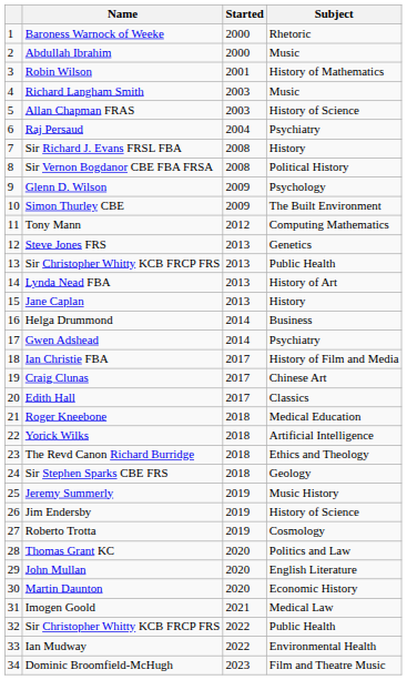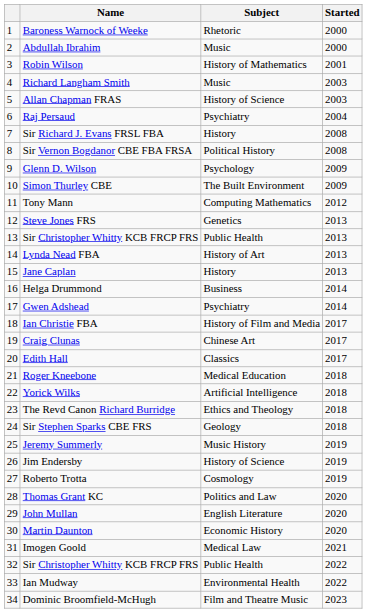 <table class="wikitable">
 <tr>
 <th></th>
 <th>Name</th>
+<th>Subject</th>
 <th>Started</th>
-<th>Subject</th>
 </tr>
 <tr>
 <td>1</td>
 <td><a href='#'>Baroness Warnock of Weeke</a></td>
+<td>Rhetoric</td>
 <td>2000</td>
-<td>Rhetoric</td>
 </tr>
 <tr>
 <td>2</td>
 <td><a href='#'>Abdullah Ibrahim</a></td>
+<td>Music</td>
 <td>2000</td>
-<td>Music</td>
 </tr>
 <tr>
 <td>3</td>
 <td><a href='#'>Robin Wilson</a></td>
+<td>History of Mathematics</td>
 <td>2001</td>
-<td>History of Mathematics</td>
 </tr>
 <tr>
 <td>4</td>
 <td><a href='#'>Richard Langham Smith</a></td>
+<td>Music</td>
 <td>2003</td>
-<td>Music</td>
 </tr>
 <tr>
 <td>5</td>
 <td><a href='#'>Allan Chapman</a> FRAS</td>
+<td>History of Science</td>
 <td>2003</td>
-<td>History of Science</td>
 </tr>
 <tr>
 <td>6</td>
 <td><a href='#'>Raj Persaud</a></td>
+<td>Psychiatry</td>
 <td>2004</td>
-<td>Psychiatry</td>
 </tr>
 <tr>
 <td>7</td>
 <td>Sir <a href='#'>Richard J. Evans</a> FRSL FBA</td>
+<td>History</td>
 <td>2008</td>
-<td>History</td>
 </tr>
 <tr>
 <td>8</td>
 <td>Sir <a href='#'>Vernon Bogdanor</a> CBE FBA FRSA</td>
+<td>Political History</td>
 <td>2008</td>
-<td>Political History</td>
 </tr>
 <tr>
 <td>9</td>
 <td><a href='#'>Glenn D. Wilson</a></td>
+<td>Psychology</td>
 <td>2009</td>
-<td>Psychology</td>
 </tr>
 <tr>
 <td>10</td>
 <td><a href='#'>Simon Thurley</a> CBE</td>
+<td>The Built Environment</td>
 <td>2009</td>
-<td>The Built Environment</td>
 </tr>
 <tr>
 <td>11</td>
 <td>Tony Mann</td>
+<td>Computing Mathematics</td>
 <td>2012</td>
-<td>Computing Mathematics</td>
 </tr>
 <tr>
 <td>12</td>
 <td><a href='#'>Steve Jones</a> FRS</td>
+<td>Genetics</td>
 <td>2013</td>
-<td>Genetics</td>
 </tr>
 <tr>
 <td>13</td>
 <td>Sir <a href='#'>Christopher Whitty</a> KCB FRCP FRS</td>
+<td>Public Health</td>
 <td>2013</td>
-<td>Public Health</td>
 </tr>
 <tr>
 <td>14</td>
 <td><a href='#'>Lynda Nead</a> FBA</td>
+<td>History of Art</td>
 <td>2013</td>
-<td>History of Art</td>
 </tr>
 <tr>
 <td>15</td>
 <td><a href='#'>Jane Caplan</a></td>
+<td>History</td>
 <td>2013</td>
-<td>History</td>
 </tr>
 <tr>
 <td>16</td>
 <td>Helga Drummond</td>
+<td>Business</td>
 <td>2014</td>
-<td>Business</td>
 </tr>
 <tr>
 <td>17</td>
 <td><a href='#'>Gwen Adshead</a></td>
+<td>Psychiatry</td>
 <td>2014</td>
-<td>Psychiatry</td>
 </tr>
 <tr>
 <td>18</td>
 <td><a href='#'>Ian Christie</a> FBA</td>
+<td>History of Film and Media</td>
 <td>2017</td>
-<td>History of Film and Media</td>
 </tr>
 <tr>
 <td>19</td>
 <td><a href='#'>Craig Clunas</a></td>
+<td>Chinese Art</td>
 <td>2017</td>
-<td>Chinese Art</td>
 </tr>
 <tr>
 <td>20</td>
 <td><a href='#'>Edith Hall</a></td>
+<td>Classics</td>
 <td>2017</td>
-<td>Classics</td>
 </tr>
 <tr>
 <td>21</td>
 <td><a href='#'>Roger Kneebone</a></td>
+<td>Medical Education</td>
 <td>2018</td>
-<td>Medical Education</td>
 </tr>
 <tr>
 <td>22</td>
 <td><a href='#'>Yorick Wilks</a></td>
+<td>Artificial Intelligence</td>
 <td>2018</td>
-<td>Artificial Intelligence</td>
 </tr>
 <tr>
 <td>23</td>
 <td>The Revd Canon <a href='#'>Richard Burridge</a></td>
+<td>Ethics and Theology</td>
 <td>2018</td>
-<td>Ethics and Theology</td>
 </tr>
 <tr>
 <td>24</td>
 <td>Sir <a href='#'>Stephen Sparks</a> CBE FRS</td>
+<td>Geology</td>
 <td>2018</td>
-<td>Geology</td>
 </tr>
 <tr>
 <td>25</td>
 <td><a href='#'>Jeremy Summerly</a></td>
+<td>Music History</td>
 <td>2019</td>
-<td>Music History</td>
 </tr>
 <tr>
 <td>26</td>
 <td>Jim Endersby</td>
+<td>History of Science</td>
 <td>2019</td>
-<td>History of Science</td>
 </tr>
 <tr>
 <td>27</td>
 <td>Roberto Trotta</td>
+<td>Cosmology</td>
 <td>2019</td>
-<td>Cosmology</td>
 </tr>
 <tr>
 <td>28</td>
 <td><a href='#'>Thomas Grant</a> KC</td>
+<td>Politics and Law</td>
 <td>2020</td>
-<td>Politics and Law</td>
 </tr>
 <tr>
 <td>29</td>
 <td><a href='#'>John Mullan</a></td>
+<td>English Literature</td>
 <td>2020</td>
-<td>English Literature</td>
 </tr>
 <tr>
 <td>30</td>
 <td><a href='#'>Martin Daunton</a></td>
+<td>Economic History</td>
 <td>2020</td>
-<td>Economic History</td>
 </tr>
 <tr>
 <td>31</td>
 <td>Imogen Goold</td>
+<td>Medical Law</td>
 <td>2021</td>
-<td>Medical Law</td>
 </tr>
 <tr>
 <td>32</td>
 <td>Sir <a href='#'>Christopher Whitty</a> KCB FRCP FRS</td>
+<td>Public Health</td>
 <td>2022</td>
-<td>Public Health</td>
 </tr>
 <tr>
 <td>33</td>
 <td>Ian Mudway</td>
+<td>Environmental Health</td>
 <td>2022</td>
-<td>Environmental Health</td>
 </tr>
 <tr>
 <td>34</td>
 <td>Dominic Broomfield-McHugh</td>
+<td>Film and Theatre Music</td>
 <td>2023</td>
-<td>Film and Theatre Music</td>
 </tr>
 </table>
